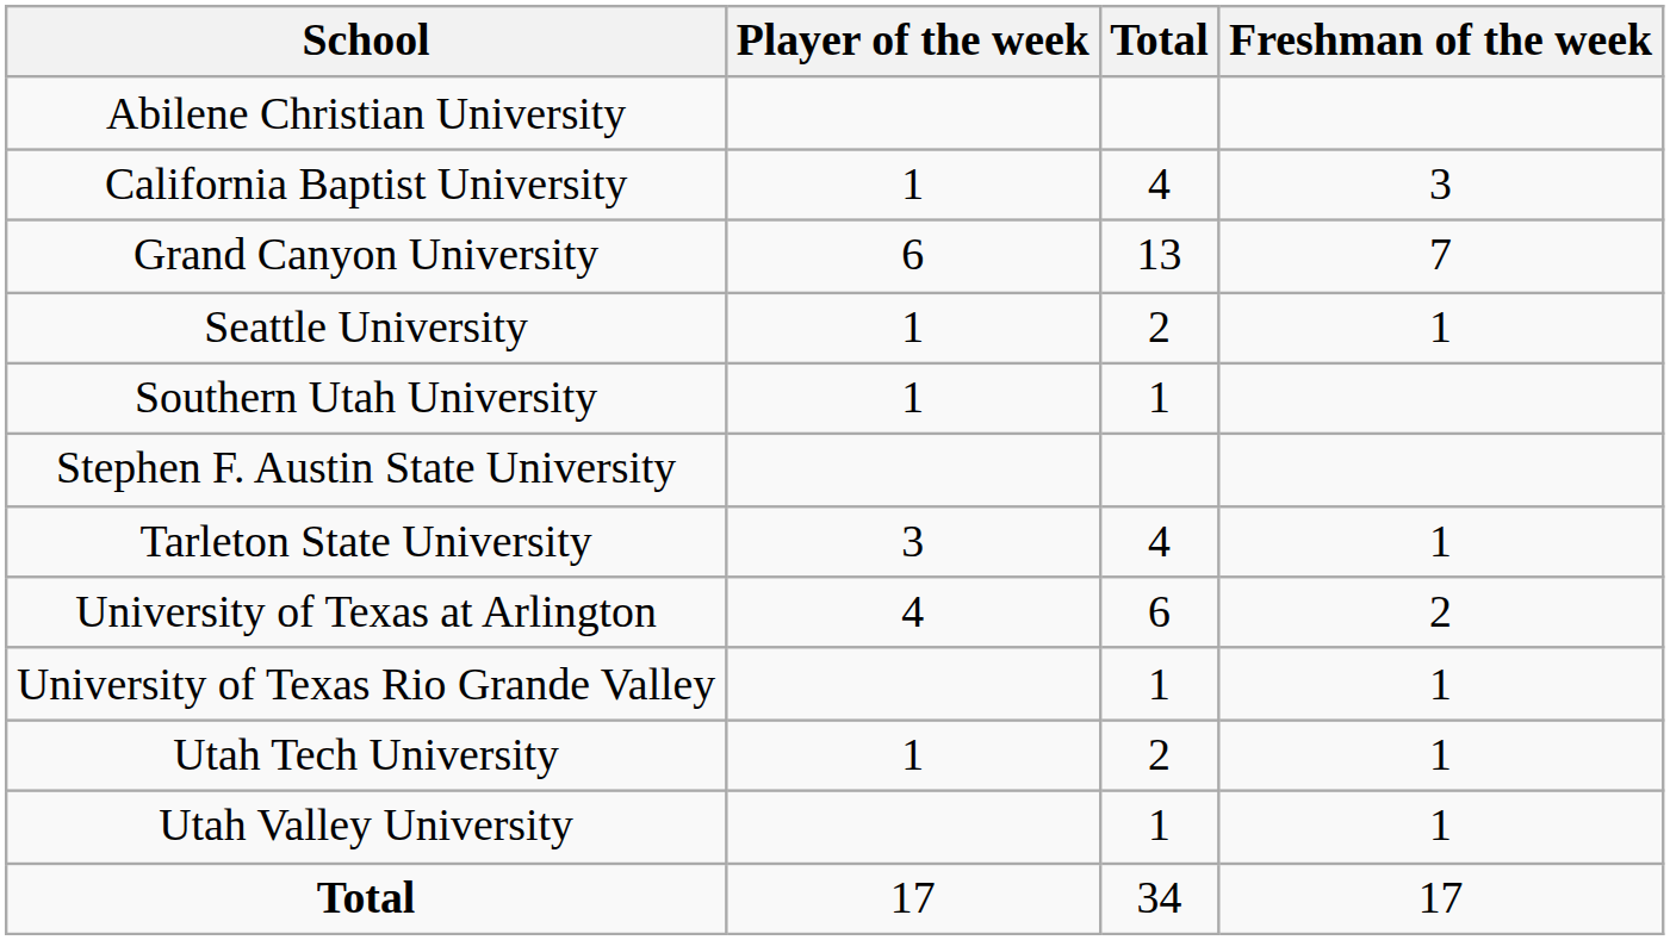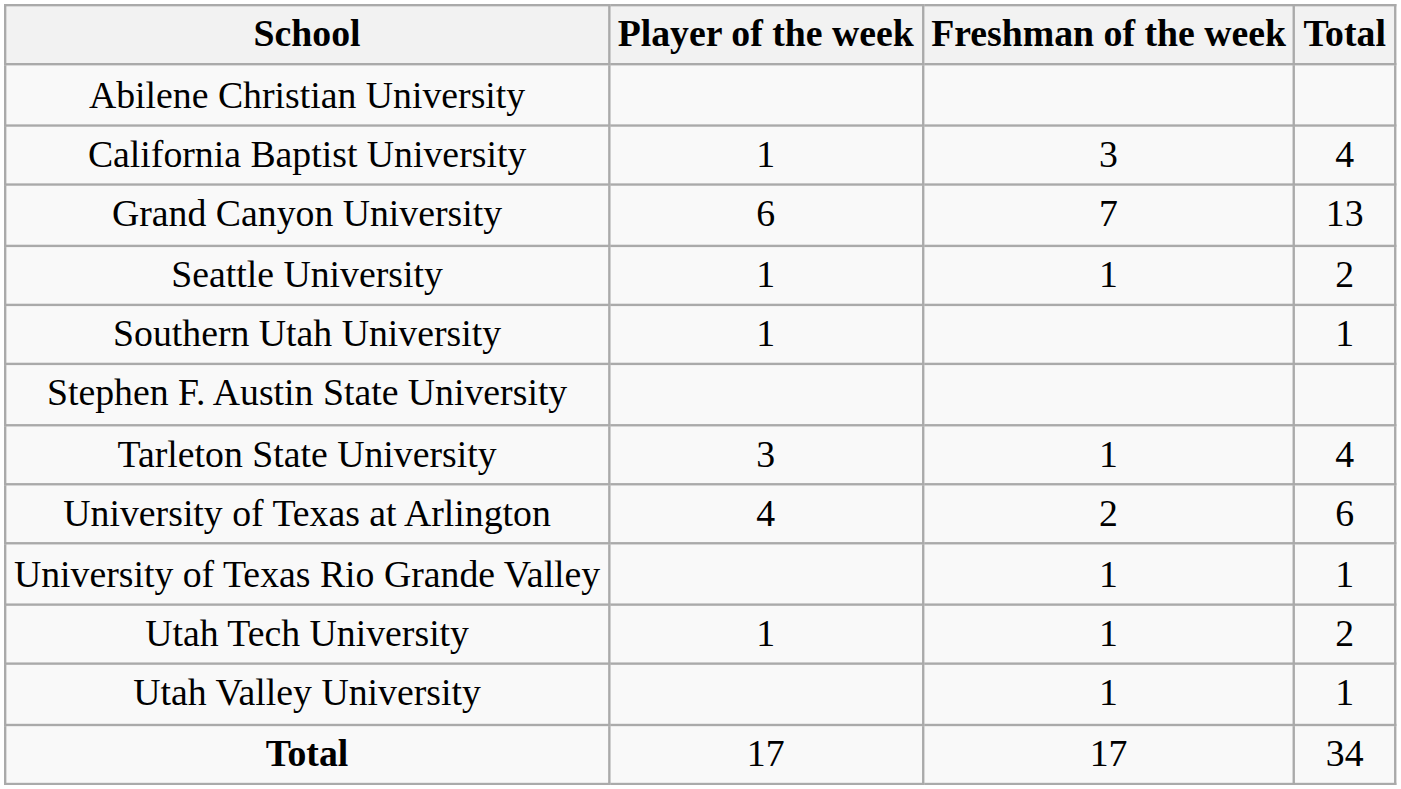 <table class=wikitable style="text-align:center">
 <tr>
 <th>School</th>
 <th>Player of the week</th>
+<th>Freshman of the week</th>
 <th>Total</th>
-<th>Freshman of the week</th>
 </tr>
 <tr>
 <td>Abilene Christian University</td>
 <td></td>
 <td></td>
 <td></td>
 </tr>
 <tr>
 <td>California Baptist University</td>
 <td>1</td>
+<td>3</td>
 <td>4</td>
-<td>3</td>
 </tr>
 <tr>
 <td>Grand Canyon University</td>
 <td>6</td>
+<td>7</td>
 <td>13</td>
-<td>7</td>
 </tr>
 <tr>
 <td>Seattle University</td>
 <td>1</td>
+<td>1</td>
 <td>2</td>
-<td>1</td>
 </tr>
 <tr>
 <td>Southern Utah University</td>
 <td>1</td>
+<td></td>
 <td>1</td>
-<td></td>
 </tr>
 <tr>
 <td>Stephen F. Austin State University</td>
 <td></td>
 <td></td>
 <td></td>
 </tr>
 <tr>
 <td>Tarleton State University</td>
 <td>3</td>
+<td>1</td>
 <td>4</td>
-<td>1</td>
 </tr>
 <tr>
 <td>University of Texas at Arlington</td>
 <td>4</td>
+<td>2</td>
 <td>6</td>
-<td>2</td>
 </tr>
 <tr>
 <td>University of Texas Rio Grande Valley</td>
 <td></td>
 <td>1</td>
 <td>1</td>
 </tr>
 <tr>
 <td>Utah Tech University</td>
 <td>1</td>
+<td>1</td>
 <td>2</td>
-<td>1</td>
 </tr>
 <tr>
 <td>Utah Valley University</td>
 <td></td>
 <td>1</td>
 <td>1</td>
 </tr>
 <tr>
 <td><strong>Total</strong></td>
 <td>17</td>
+<td>17</td>
 <td>34</td>
-<td>17</td>
 </tr>
 </table>
